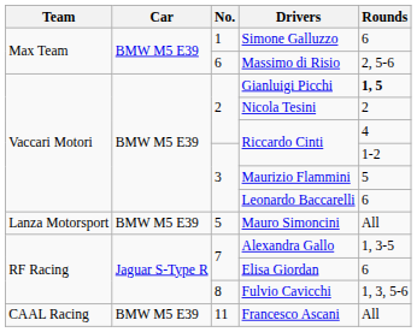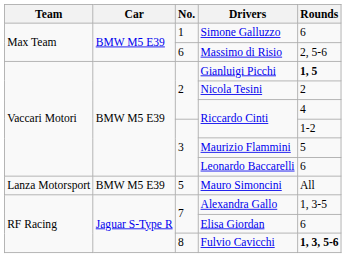 <table class="wikitable sortable" style="font-size: 85%;">
 <tr>
 <th>Team</th>
 <th>Car</th>
 <th>No.</th>
 <th>Drivers</th>
 <th>Rounds</th>
 </tr>
 <tr>
 <td rowspan=2> Max Team</td>
 <td rowspan=2><a href='#'>BMW M5 E39</a></td>
 <td>1</td>
 <td> <a href='#'>Simone Galluzzo</a></td>
 <td>6</td>
 </tr>
 <tr>
 <td>6</td>
 <td> <a href='#'>Massimo di Risio</a></td>
 <td>2, 5-6</td>
 </tr>
 <tr>
 <td rowspan=6> Vaccari Motori</td>
 <td rowspan=6>BMW M5 E39</td>
 <td rowspan=3>2</td>
 <td> <a href='#'>Gianluigi Picchi</a></td>
 <td><strong>1, 5</strong></td>
 </tr>
 <tr>
 <td> <a href='#'>Nicola Tesini</a></td>
 <td>2</td>
 </tr>
 <tr>
 <td rowspan=2> <a href='#'>Riccardo Cinti</a></td>
 <td>4</td>
 </tr>
 <tr>
 <td rowspan=3>3</td>
 <td>1-2</td>
 </tr>
 <tr>
 <td> <a href='#'>Maurizio Flammini</a></td>
 <td>5</td>
 </tr>
 <tr>
 <td>  <a href='#'>Leonardo Baccarelli</a></td>
 <td>6</td>
 </tr>
 <tr>
 <td> Lanza Motorsport</td>
 <td>BMW M5 E39</td>
 <td>5</td>
 <td> <a href='#'>Mauro Simoncini</a></td>
 <td>All</td>
 </tr>
 <tr>
 <td rowspan=3> RF Racing</td>
 <td rowspan=3><a href='#'>Jaguar S-Type R</a></td>
 <td rowspan=2>7</td>
 <td> <a href='#'>Alexandra Gallo</a></td>
 <td>1, 3-5</td>
 </tr>
 <tr>
 <td> <a href='#'>Elisa Giordan</a></td>
 <td>6</td>
 </tr>
 <tr>
 <td>8</td>
 <td> <a href='#'>Fulvio Cavicchi</a></td>
-<td>1, 3, 5-6</td>
-</tr>
-<tr>
-<td> CAAL Racing</td>
-<td>BMW M5 E39</td>
-<td>11</td>
-<td> <a href='#'>Francesco Ascani</a></td>
-<td>All</td>
+<td><strong>1, 3, 5-6</strong></td>
 </tr>
 </table>
